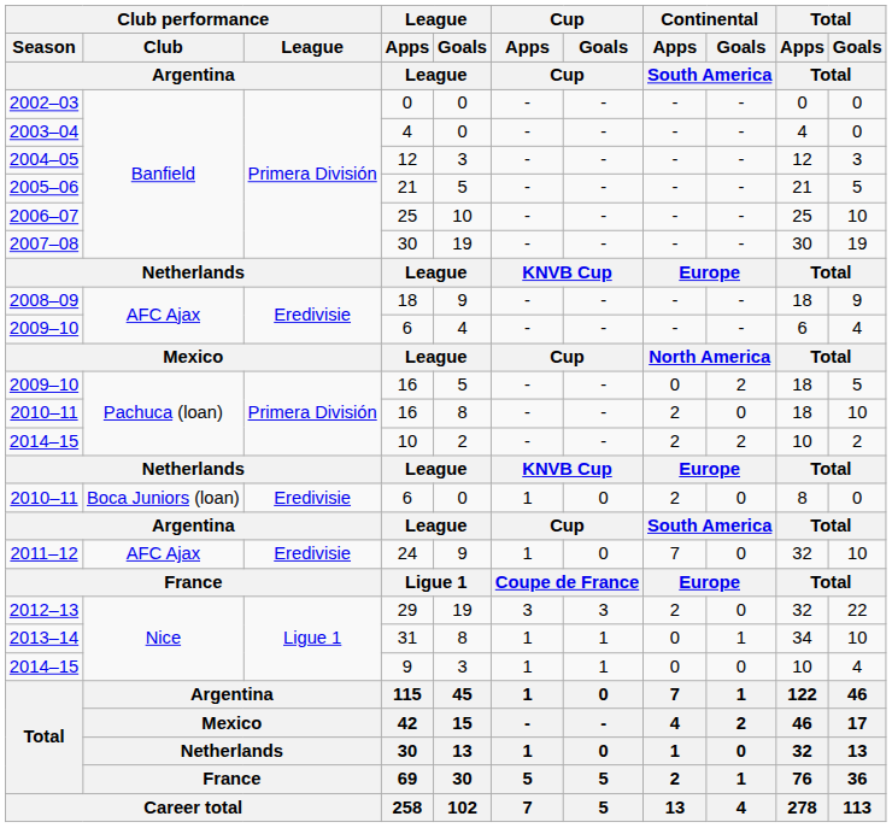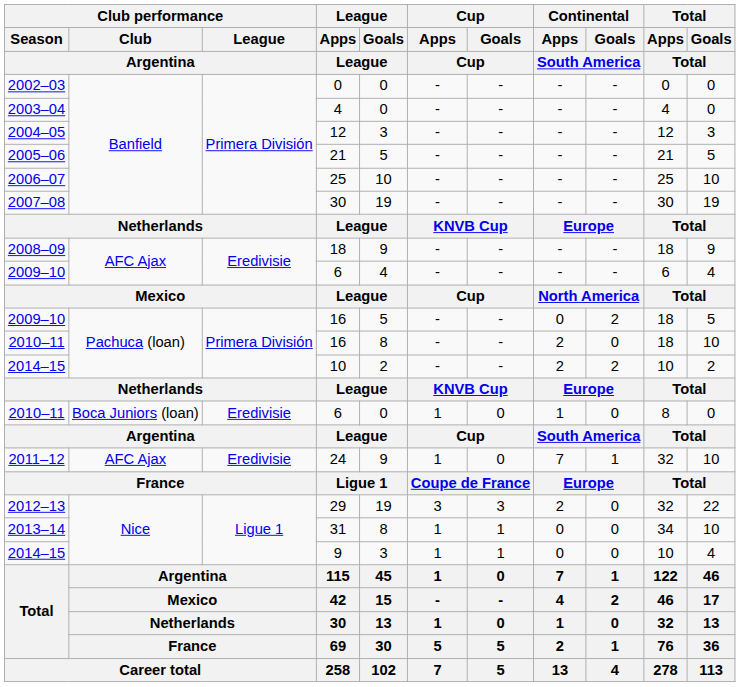 <table class="wikitable" style="text-align:center">
 <tr>
 <th colspan=3>Club performance</th>
 <th colspan=2>League</th>
 <th colspan=2>Cup</th>
 <th colspan=2>Continental</th>
 <th colspan=2>Total</th>
 </tr>
 <tr>
 <th>Season</th>
 <th>Club</th>
 <th>League</th>
 <th>Apps</th>
 <th>Goals</th>
 <th>Apps</th>
 <th>Goals</th>
 <th>Apps</th>
 <th>Goals</th>
 <th>Apps</th>
 <th>Goals</th>
 </tr>
 <tr>
 <th colspan=3>Argentina</th>
 <th colspan=2>League</th>
 <th colspan=2>Cup</th>
 <th colspan=2><a href='#'>South America</a></th>
 <th colspan=2>Total</th>
 </tr>
 <tr>
 <td><a href='#'>2002–03</a></td>
 <td rowspan="6"><a href='#'>Banfield</a></td>
 <td rowspan="6"><a href='#'>Primera División</a></td>
 <td>0</td>
 <td>0</td>
 <td>-</td>
 <td>-</td>
 <td>-</td>
 <td>-</td>
 <td>0</td>
 <td>0</td>
 </tr>
 <tr>
 <td><a href='#'>2003–04</a></td>
 <td>4</td>
 <td>0</td>
 <td>-</td>
 <td>-</td>
 <td>-</td>
 <td>-</td>
 <td>4</td>
 <td>0</td>
 </tr>
 <tr>
 <td><a href='#'>2004–05</a></td>
 <td>12</td>
 <td>3</td>
 <td>-</td>
 <td>-</td>
 <td>-</td>
 <td>-</td>
 <td>12</td>
 <td>3</td>
 </tr>
 <tr>
 <td><a href='#'>2005–06</a></td>
 <td>21</td>
 <td>5</td>
 <td>-</td>
 <td>-</td>
 <td>-</td>
 <td>-</td>
 <td>21</td>
 <td>5</td>
 </tr>
 <tr>
 <td><a href='#'>2006–07</a></td>
 <td>25</td>
 <td>10</td>
 <td>-</td>
 <td>-</td>
 <td>-</td>
 <td>-</td>
 <td>25</td>
 <td>10</td>
 </tr>
 <tr>
 <td><a href='#'>2007–08</a></td>
 <td>30</td>
 <td>19</td>
 <td>-</td>
 <td>-</td>
 <td>-</td>
 <td>-</td>
 <td>30</td>
 <td>19</td>
 </tr>
 <tr>
 <th colspan=3>Netherlands</th>
 <th colspan=2>League</th>
 <th colspan=2><a href='#'>KNVB Cup</a></th>
 <th colspan=2><a href='#'>Europe</a></th>
 <th colspan=2>Total</th>
 </tr>
 <tr>
 <td><a href='#'>2008–09</a></td>
 <td rowspan="2"><a href='#'>AFC Ajax</a></td>
 <td rowspan="2"><a href='#'>Eredivisie</a></td>
 <td>18</td>
 <td>9</td>
 <td>-</td>
 <td>-</td>
 <td>-</td>
 <td>-</td>
 <td>18</td>
 <td>9</td>
 </tr>
 <tr>
 <td><a href='#'>2009–10</a></td>
 <td>6</td>
 <td>4</td>
 <td>-</td>
 <td>-</td>
 <td>-</td>
 <td>-</td>
 <td>6</td>
 <td>4</td>
 </tr>
 <tr>
 <th colspan=3>Mexico</th>
 <th colspan=2>League</th>
 <th colspan=2>Cup</th>
 <th colspan=2><a href='#'>North America</a></th>
 <th colspan=2>Total</th>
 </tr>
 <tr>
 <td><a href='#'>2009–10</a></td>
 <td rowspan="3"><a href='#'>Pachuca</a> (loan)</td>
 <td rowspan="3"><a href='#'>Primera División</a></td>
 <td>16</td>
 <td>5</td>
 <td>-</td>
 <td>-</td>
 <td>0</td>
 <td>2</td>
 <td>18</td>
 <td>5</td>
 </tr>
 <tr>
 <td><a href='#'>2010–11</a></td>
 <td>16</td>
 <td>8</td>
 <td>-</td>
 <td>-</td>
 <td>2</td>
 <td>0</td>
 <td>18</td>
 <td>10</td>
 </tr>
 <tr>
 <td><a href='#'>2014–15</a></td>
 <td>10</td>
 <td>2</td>
 <td>-</td>
 <td>-</td>
 <td>2</td>
 <td>2</td>
 <td>10</td>
 <td>2</td>
 </tr>
 <tr>
 <th colspan=3>Netherlands</th>
 <th colspan=2>League</th>
 <th colspan=2><a href='#'>KNVB Cup</a></th>
 <th colspan=2><a href='#'>Europe</a></th>
 <th colspan=2>Total</th>
 </tr>
 <tr>
 <td><a href='#'>2010–11</a></td>
 <td rowspan="1"><a href='#'>Boca Juniors</a> (loan)</td>
 <td rowspan="1"><a href='#'>Eredivisie</a></td>
 <td>6</td>
 <td>0</td>
 <td>1</td>
 <td>0</td>
-<td>2</td>
+<td>1</td>
 <td>0</td>
 <td>8</td>
 <td>0</td>
 </tr>
 <tr>
 <th colspan=3>Argentina</th>
 <th colspan=2>League</th>
 <th colspan=2>Cup</th>
 <th colspan=2><a href='#'>South America</a></th>
 <th colspan=2>Total</th>
 </tr>
 <tr>
 <td><a href='#'>2011–12</a></td>
 <td rowspan="1"><a href='#'>AFC Ajax</a></td>
 <td rowspan="1"><a href='#'>Eredivisie</a></td>
 <td>24</td>
 <td>9</td>
 <td>1</td>
 <td>0</td>
 <td>7</td>
-<td>0</td>
+<td>1</td>
 <td>32</td>
 <td>10</td>
 </tr>
 <tr>
 <th colspan=3>France</th>
 <th colspan=2>Ligue 1</th>
 <th colspan=2><a href='#'>Coupe de France</a></th>
 <th colspan=2><a href='#'>Europe</a></th>
 <th colspan=2>Total</th>
 </tr>
 <tr>
 <td><a href='#'>2012–13</a></td>
 <td rowspan="3"><a href='#'>Nice</a></td>
 <td rowspan="3"><a href='#'>Ligue 1</a></td>
 <td>29</td>
 <td>19</td>
 <td>3</td>
 <td>3</td>
 <td>2</td>
 <td>0</td>
 <td>32</td>
 <td>22</td>
 </tr>
 <tr>
 <td><a href='#'>2013–14</a></td>
 <td>31</td>
 <td>8</td>
 <td>1</td>
 <td>1</td>
 <td>0</td>
-<td>1</td>
+<td>0</td>
 <td>34</td>
 <td>10</td>
 </tr>
 <tr>
 <td><a href='#'>2014–15</a></td>
 <td>9</td>
 <td>3</td>
 <td>1</td>
 <td>1</td>
 <td>0</td>
 <td>0</td>
 <td>10</td>
 <td>4</td>
 </tr>
 <tr>
 <th rowspan=4>Total</th>
 <th colspan=2>Argentina</th>
 <th>115</th>
 <th>45</th>
 <th>1</th>
 <th>0</th>
 <th>7</th>
 <th>1</th>
 <th>122</th>
 <th>46</th>
 </tr>
 <tr>
 <th colspan=2>Mexico</th>
 <th>42</th>
 <th>15</th>
 <th>-</th>
 <th>-</th>
 <th>4</th>
 <th>2</th>
 <th>46</th>
 <th>17</th>
 </tr>
 <tr>
 <th colspan=2>Netherlands</th>
 <th>30</th>
 <th>13</th>
 <th>1</th>
 <th>0</th>
 <th>1</th>
 <th>0</th>
 <th>32</th>
 <th>13</th>
 </tr>
 <tr>
 <th colspan=2>France</th>
 <th>69</th>
 <th>30</th>
 <th>5</th>
 <th>5</th>
 <th>2</th>
 <th>1</th>
 <th>76</th>
 <th>36</th>
 </tr>
 <tr>
 <th colspan=3>Career total</th>
 <th>258</th>
 <th>102</th>
 <th>7</th>
 <th>5</th>
 <th>13</th>
 <th>4</th>
 <th>278</th>
 <th>113</th>
 </tr>
 </table>
